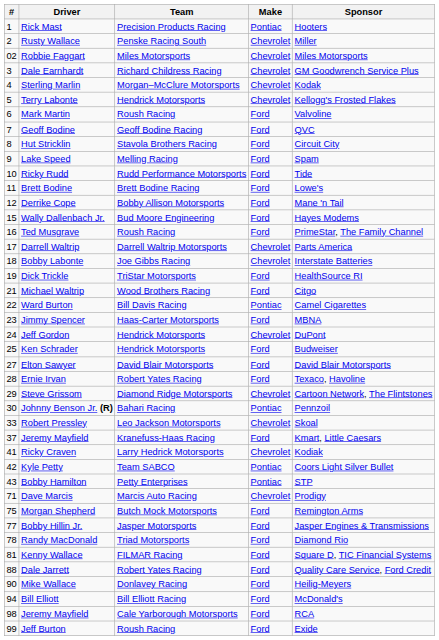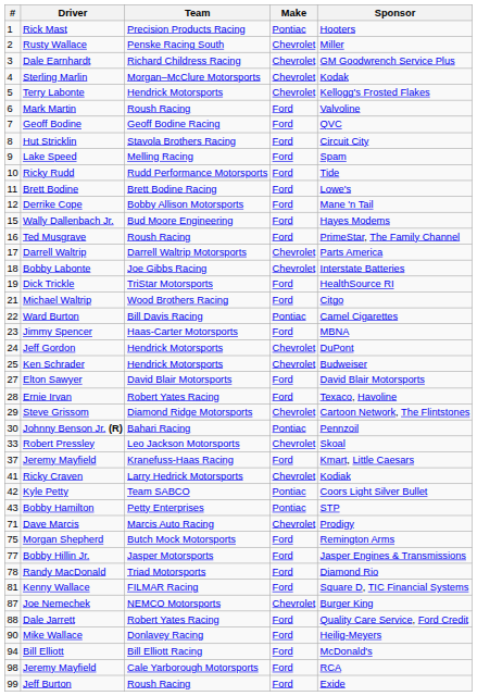 <table class="wikitable" style="font-size:95%">
 <tr>
 <th>#</th>
 <th>Driver</th>
 <th>Team</th>
 <th>Make</th>
 <th>Sponsor</th>
 </tr>
 <tr>
 <td>1</td>
 <td><a href='#'>Rick Mast</a></td>
 <td><a href='#'>Precision Products Racing</a></td>
 <td><a href='#'>Pontiac</a></td>
 <td><a href='#'>Hooters</a></td>
 </tr>
 <tr>
 <td>2</td>
 <td><a href='#'>Rusty Wallace</a></td>
 <td><a href='#'>Penske Racing South</a></td>
 <td><a href='#'>Chevrolet</a></td>
 <td><a href='#'>Miller</a></td>
-</tr>
-<tr>
-<td>02</td>
-<td><a href='#'>Robbie Faggart</a></td>
-<td><a href='#'>Miles Motorsports</a></td>
-<td><a href='#'>Chevrolet</a></td>
-<td><a href='#'>Miles Motorsports</a></td>
 </tr>
 <tr>
 <td>3</td>
 <td><a href='#'>Dale Earnhardt</a></td>
 <td><a href='#'>Richard Childress Racing</a></td>
 <td><a href='#'>Chevrolet</a></td>
 <td><a href='#'>GM Goodwrench Service Plus</a></td>
 </tr>
 <tr>
 <td>4</td>
 <td><a href='#'>Sterling Marlin</a></td>
 <td><a href='#'>Morgan–McClure Motorsports</a></td>
 <td><a href='#'>Chevrolet</a></td>
 <td><a href='#'>Kodak</a></td>
 </tr>
 <tr>
 <td>5</td>
 <td><a href='#'>Terry Labonte</a></td>
 <td><a href='#'>Hendrick Motorsports</a></td>
 <td><a href='#'>Chevrolet</a></td>
 <td><a href='#'>Kellogg's Frosted Flakes</a></td>
 </tr>
 <tr>
 <td>6</td>
 <td><a href='#'>Mark Martin</a></td>
 <td><a href='#'>Roush Racing</a></td>
 <td><a href='#'>Ford</a></td>
 <td><a href='#'>Valvoline</a></td>
 </tr>
 <tr>
 <td>7</td>
 <td><a href='#'>Geoff Bodine</a></td>
 <td><a href='#'>Geoff Bodine Racing</a></td>
 <td><a href='#'>Ford</a></td>
 <td><a href='#'>QVC</a></td>
 </tr>
 <tr>
 <td>8</td>
 <td><a href='#'>Hut Stricklin</a></td>
 <td><a href='#'>Stavola Brothers Racing</a></td>
 <td><a href='#'>Ford</a></td>
 <td><a href='#'>Circuit City</a></td>
 </tr>
 <tr>
 <td>9</td>
 <td><a href='#'>Lake Speed</a></td>
 <td><a href='#'>Melling Racing</a></td>
 <td><a href='#'>Ford</a></td>
 <td><a href='#'>Spam</a></td>
 </tr>
 <tr>
 <td>10</td>
 <td><a href='#'>Ricky Rudd</a></td>
 <td><a href='#'>Rudd Performance Motorsports</a></td>
 <td><a href='#'>Ford</a></td>
 <td><a href='#'>Tide</a></td>
 </tr>
 <tr>
 <td>11</td>
 <td><a href='#'>Brett Bodine</a></td>
 <td><a href='#'>Brett Bodine Racing</a></td>
 <td><a href='#'>Ford</a></td>
 <td><a href='#'>Lowe's</a></td>
 </tr>
 <tr>
 <td>12</td>
 <td><a href='#'>Derrike Cope</a></td>
 <td><a href='#'>Bobby Allison Motorsports</a></td>
 <td><a href='#'>Ford</a></td>
 <td><a href='#'>Mane 'n Tail</a></td>
 </tr>
 <tr>
 <td>15</td>
 <td><a href='#'>Wally Dallenbach Jr.</a></td>
 <td><a href='#'>Bud Moore Engineering</a></td>
 <td><a href='#'>Ford</a></td>
 <td><a href='#'>Hayes Modems</a></td>
 </tr>
 <tr>
 <td>16</td>
 <td><a href='#'>Ted Musgrave</a></td>
 <td><a href='#'>Roush Racing</a></td>
 <td><a href='#'>Ford</a></td>
 <td><a href='#'>PrimeStar</a>, <a href='#'>The Family Channel</a></td>
 </tr>
 <tr>
 <td>17</td>
 <td><a href='#'>Darrell Waltrip</a></td>
 <td><a href='#'>Darrell Waltrip Motorsports</a></td>
 <td><a href='#'>Chevrolet</a></td>
 <td><a href='#'>Parts America</a></td>
 </tr>
 <tr>
 <td>18</td>
 <td><a href='#'>Bobby Labonte</a></td>
 <td><a href='#'>Joe Gibbs Racing</a></td>
 <td><a href='#'>Chevrolet</a></td>
 <td><a href='#'>Interstate Batteries</a></td>
 </tr>
 <tr>
 <td>19</td>
 <td><a href='#'>Dick Trickle</a></td>
 <td><a href='#'>TriStar Motorsports</a></td>
 <td><a href='#'>Ford</a></td>
 <td><a href='#'>HealthSource RI</a></td>
 </tr>
 <tr>
 <td>21</td>
 <td><a href='#'>Michael Waltrip</a></td>
 <td><a href='#'>Wood Brothers Racing</a></td>
 <td><a href='#'>Ford</a></td>
 <td><a href='#'>Citgo</a></td>
 </tr>
 <tr>
 <td>22</td>
 <td><a href='#'>Ward Burton</a></td>
 <td><a href='#'>Bill Davis Racing</a></td>
 <td><a href='#'>Pontiac</a></td>
 <td><a href='#'>Camel Cigarettes</a></td>
 </tr>
 <tr>
 <td>23</td>
 <td><a href='#'>Jimmy Spencer</a></td>
 <td><a href='#'>Haas-Carter Motorsports</a></td>
 <td><a href='#'>Ford</a></td>
 <td><a href='#'>MBNA</a></td>
 </tr>
 <tr>
 <td>24</td>
 <td><a href='#'>Jeff Gordon</a></td>
 <td><a href='#'>Hendrick Motorsports</a></td>
 <td><a href='#'>Chevrolet</a></td>
 <td><a href='#'>DuPont</a></td>
 </tr>
 <tr>
 <td>25</td>
 <td><a href='#'>Ken Schrader</a></td>
 <td><a href='#'>Hendrick Motorsports</a></td>
-<td><a href='#'>Ford</a></td>
+<td><a href='#'>Chevrolet</a></td>
 <td><a href='#'>Budweiser</a></td>
 </tr>
 <tr>
 <td>27</td>
 <td><a href='#'>Elton Sawyer</a></td>
 <td><a href='#'>David Blair Motorsports</a></td>
 <td><a href='#'>Ford</a></td>
 <td><a href='#'>David Blair Motorsports</a></td>
 </tr>
 <tr>
 <td>28</td>
 <td><a href='#'>Ernie Irvan</a></td>
 <td><a href='#'>Robert Yates Racing</a></td>
 <td><a href='#'>Ford</a></td>
 <td><a href='#'>Texaco</a>, <a href='#'>Havoline</a></td>
 </tr>
 <tr>
 <td>29</td>
 <td><a href='#'>Steve Grissom</a></td>
 <td><a href='#'>Diamond Ridge Motorsports</a></td>
 <td><a href='#'>Chevrolet</a></td>
 <td><a href='#'>Cartoon Network</a>, <a href='#'>The Flintstones</a></td>
 </tr>
 <tr>
 <td>30</td>
 <td><a href='#'>Johnny Benson Jr.</a> <strong>(R)</strong></td>
 <td><a href='#'>Bahari Racing</a></td>
 <td><a href='#'>Pontiac</a></td>
 <td><a href='#'>Pennzoil</a></td>
 </tr>
 <tr>
 <td>33</td>
 <td><a href='#'>Robert Pressley</a></td>
 <td><a href='#'>Leo Jackson Motorsports</a></td>
 <td><a href='#'>Chevrolet</a></td>
 <td><a href='#'>Skoal</a></td>
 </tr>
 <tr>
 <td>37</td>
 <td><a href='#'>Jeremy Mayfield</a></td>
 <td><a href='#'>Kranefuss-Haas Racing</a></td>
 <td><a href='#'>Ford</a></td>
 <td><a href='#'>Kmart</a>, <a href='#'>Little Caesars</a></td>
 </tr>
 <tr>
 <td>41</td>
 <td><a href='#'>Ricky Craven</a></td>
 <td><a href='#'>Larry Hedrick Motorsports</a></td>
 <td><a href='#'>Chevrolet</a></td>
 <td><a href='#'>Kodiak</a></td>
 </tr>
 <tr>
 <td>42</td>
 <td><a href='#'>Kyle Petty</a></td>
 <td><a href='#'>Team SABCO</a></td>
 <td><a href='#'>Pontiac</a></td>
 <td><a href='#'>Coors Light Silver Bullet</a></td>
 </tr>
 <tr>
 <td>43</td>
 <td><a href='#'>Bobby Hamilton</a></td>
 <td><a href='#'>Petty Enterprises</a></td>
 <td><a href='#'>Pontiac</a></td>
 <td><a href='#'>STP</a></td>
 </tr>
 <tr>
 <td>71</td>
 <td><a href='#'>Dave Marcis</a></td>
 <td><a href='#'>Marcis Auto Racing</a></td>
 <td><a href='#'>Chevrolet</a></td>
 <td><a href='#'>Prodigy</a></td>
 </tr>
 <tr>
 <td>75</td>
 <td><a href='#'>Morgan Shepherd</a></td>
 <td><a href='#'>Butch Mock Motorsports</a></td>
 <td><a href='#'>Ford</a></td>
 <td><a href='#'>Remington Arms</a></td>
 </tr>
 <tr>
 <td>77</td>
 <td><a href='#'>Bobby Hillin Jr.</a></td>
 <td><a href='#'>Jasper Motorsports</a></td>
 <td><a href='#'>Ford</a></td>
 <td><a href='#'>Jasper Engines & Transmissions</a></td>
 </tr>
 <tr>
 <td>78</td>
 <td><a href='#'>Randy MacDonald</a></td>
 <td><a href='#'>Triad Motorsports</a></td>
 <td><a href='#'>Ford</a></td>
 <td><a href='#'>Diamond Rio</a></td>
 </tr>
 <tr>
 <td>81</td>
 <td><a href='#'>Kenny Wallace</a></td>
 <td><a href='#'>FILMAR Racing</a></td>
 <td><a href='#'>Ford</a></td>
 <td><a href='#'>Square D</a>, <a href='#'>TIC Financial Systems</a></td>
 </tr>
 <tr>
+<td>87</td>
+<td><a href='#'>Joe Nemechek</a></td>
+<td><a href='#'>NEMCO Motorsports</a></td>
+<td><a href='#'>Chevrolet</a></td>
+<td><a href='#'>Burger King</a></td>
+</tr>
+<tr>
 <td>88</td>
 <td><a href='#'>Dale Jarrett</a></td>
 <td><a href='#'>Robert Yates Racing</a></td>
 <td><a href='#'>Ford</a></td>
 <td><a href='#'>Quality Care Service</a>, <a href='#'>Ford Credit</a></td>
 </tr>
 <tr>
 <td>90</td>
 <td><a href='#'>Mike Wallace</a></td>
 <td><a href='#'>Donlavey Racing</a></td>
 <td><a href='#'>Ford</a></td>
 <td><a href='#'>Heilig-Meyers</a></td>
 </tr>
 <tr>
 <td>94</td>
 <td><a href='#'>Bill Elliott</a></td>
 <td><a href='#'>Bill Elliott Racing</a></td>
 <td><a href='#'>Ford</a></td>
 <td><a href='#'>McDonald's</a></td>
 </tr>
 <tr>
 <td>98</td>
 <td><a href='#'>Jeremy Mayfield</a></td>
 <td><a href='#'>Cale Yarborough Motorsports</a></td>
 <td><a href='#'>Ford</a></td>
 <td><a href='#'>RCA</a></td>
 </tr>
 <tr>
 <td>99</td>
 <td><a href='#'>Jeff Burton</a></td>
 <td><a href='#'>Roush Racing</a></td>
 <td><a href='#'>Ford</a></td>
 <td><a href='#'>Exide</a></td>
 </tr>
 </table>
